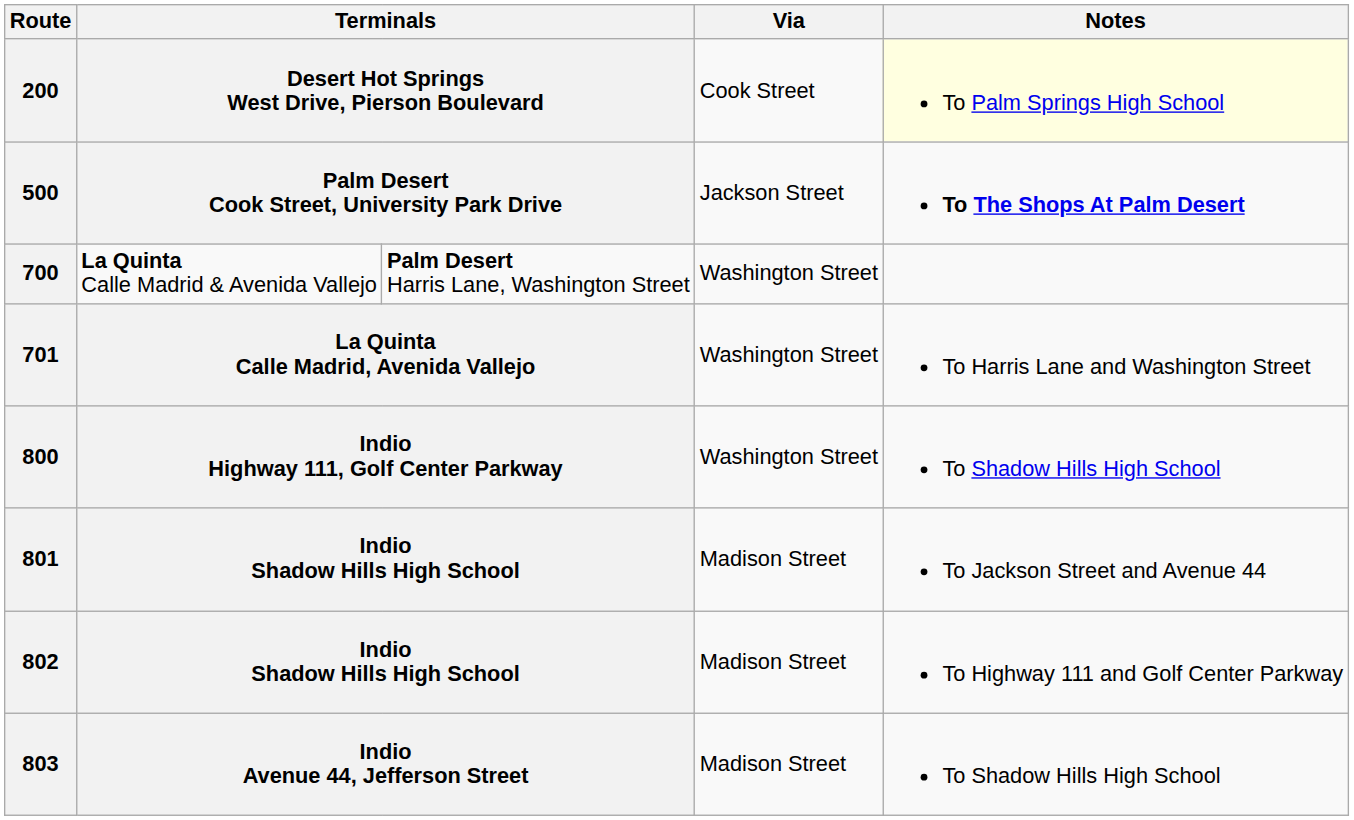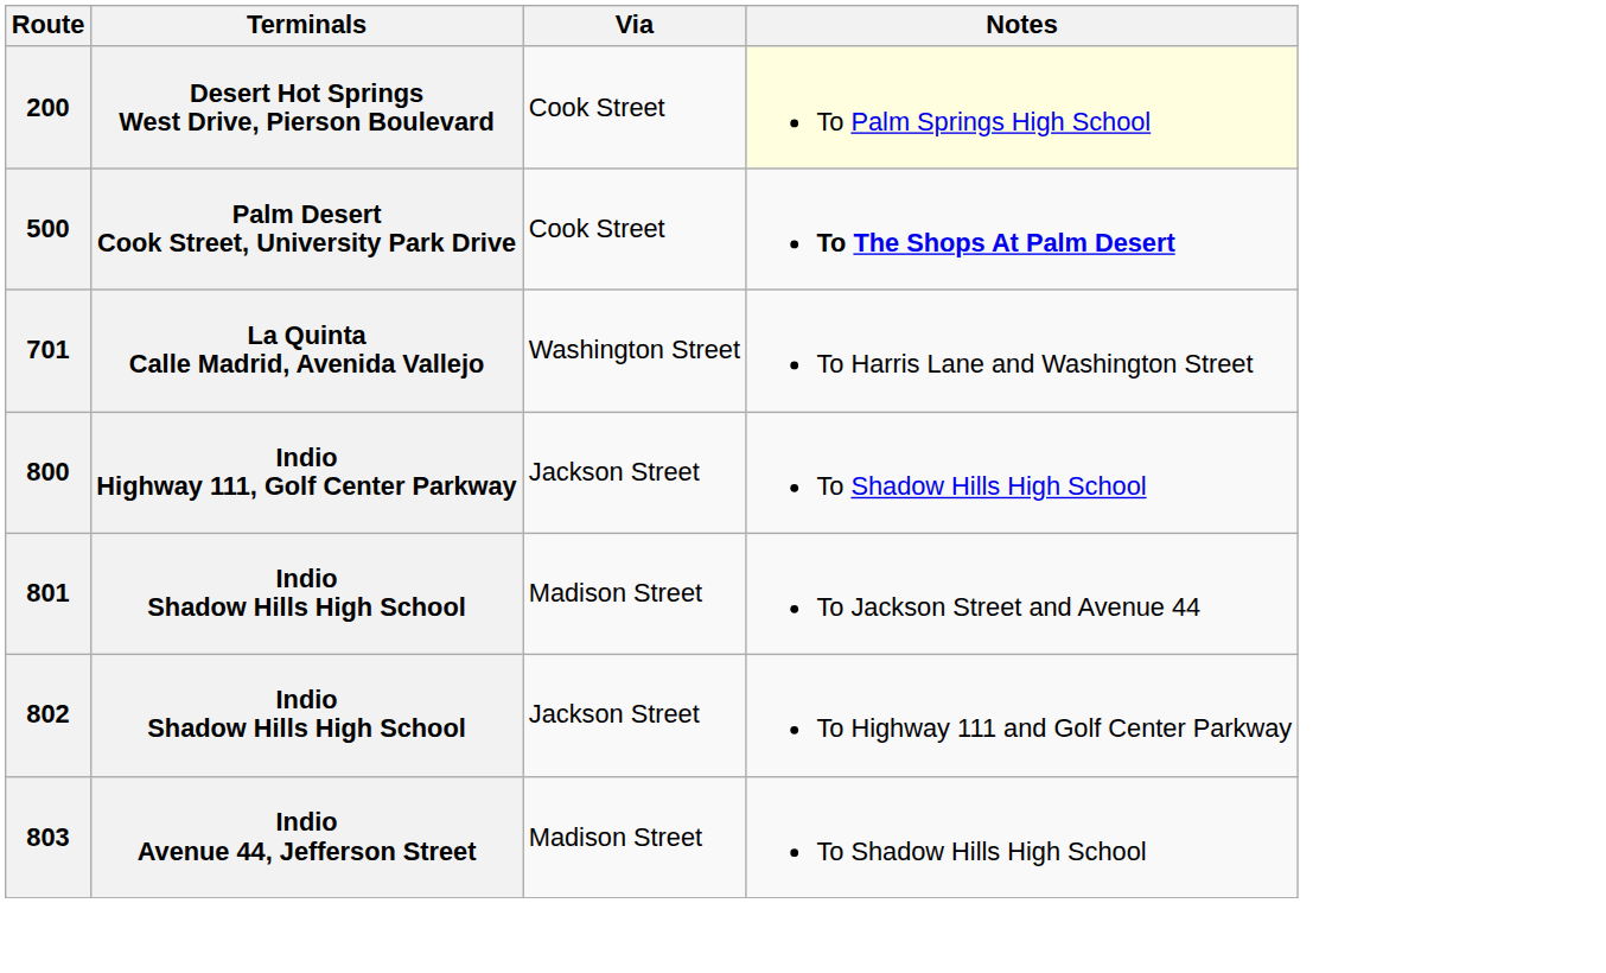 <table class="wikitable">
 <tr>
 <th>Route</th>
 <th colspan="2">Terminals</th>
 <th>Via</th>
 <th>Notes</th>
 </tr>
 <tr>
 <th>200</th>
 <th colspan="2"><strong>Desert Hot Springs</strong><br>West Drive, Pierson Boulevard</th>
 <td>Cook Street</td>
 <td style="background: lightyellow;"><br><ul><li>To <a href='#'>Palm Springs High School</a></li></ul></td>
 </tr>
 <tr>
 <th>500</th>
 <th colspan="2"><strong>Palm Desert</strong><br>Cook Street, University Park Drive</th>
-<td>Jackson Street</td>
+<td>Cook Street</td>
 <td><strong><br><ul><li>To <a href='#'>The Shops At Palm Desert</a></li></ul></strong></td>
-</tr>
-<tr>
-<th>700</th>
-<td><strong>La Quinta</strong><br>Calle Madrid & Avenida Vallejo</td>
-<td><strong>Palm Desert</strong><br>Harris Lane, Washington Street</td>
-<td>Washington Street</td>
-<td></td>
 </tr>
 <tr>
 <th>701</th>
 <th colspan="2"><strong>La Quinta</strong><br>Calle Madrid, Avenida Vallejo</th>
 <td>Washington Street</td>
 <td><br><ul><li>To Harris Lane and Washington Street</li></ul></td>
 </tr>
 <tr>
 <th>800</th>
 <th colspan="2"><strong>Indio</strong><br>Highway 111, Golf Center Parkway</th>
-<td>Washington Street</td>
+<td>Jackson Street</td>
 <td><br><ul><li>To <a href='#'>Shadow Hills High School</a></li></ul></td>
 </tr>
 <tr>
 <th>801</th>
 <th colspan="2"><strong>Indio</strong><br>Shadow Hills High School</th>
 <td>Madison Street</td>
 <td><br><ul><li>To Jackson Street and Avenue 44</li></ul></td>
 </tr>
 <tr>
 <th>802</th>
 <th colspan="2"><strong>Indio</strong><br>Shadow Hills High School</th>
-<td>Madison Street</td>
+<td>Jackson Street</td>
 <td><br><ul><li>To Highway 111 and Golf Center Parkway</li></ul></td>
 </tr>
 <tr>
 <th>803</th>
 <th colspan="2"><strong>Indio</strong><br>Avenue 44, Jefferson Street</th>
 <td>Madison Street</td>
 <td><br><ul><li>To Shadow Hills High School</li></ul></td>
 </tr>
 </table>
